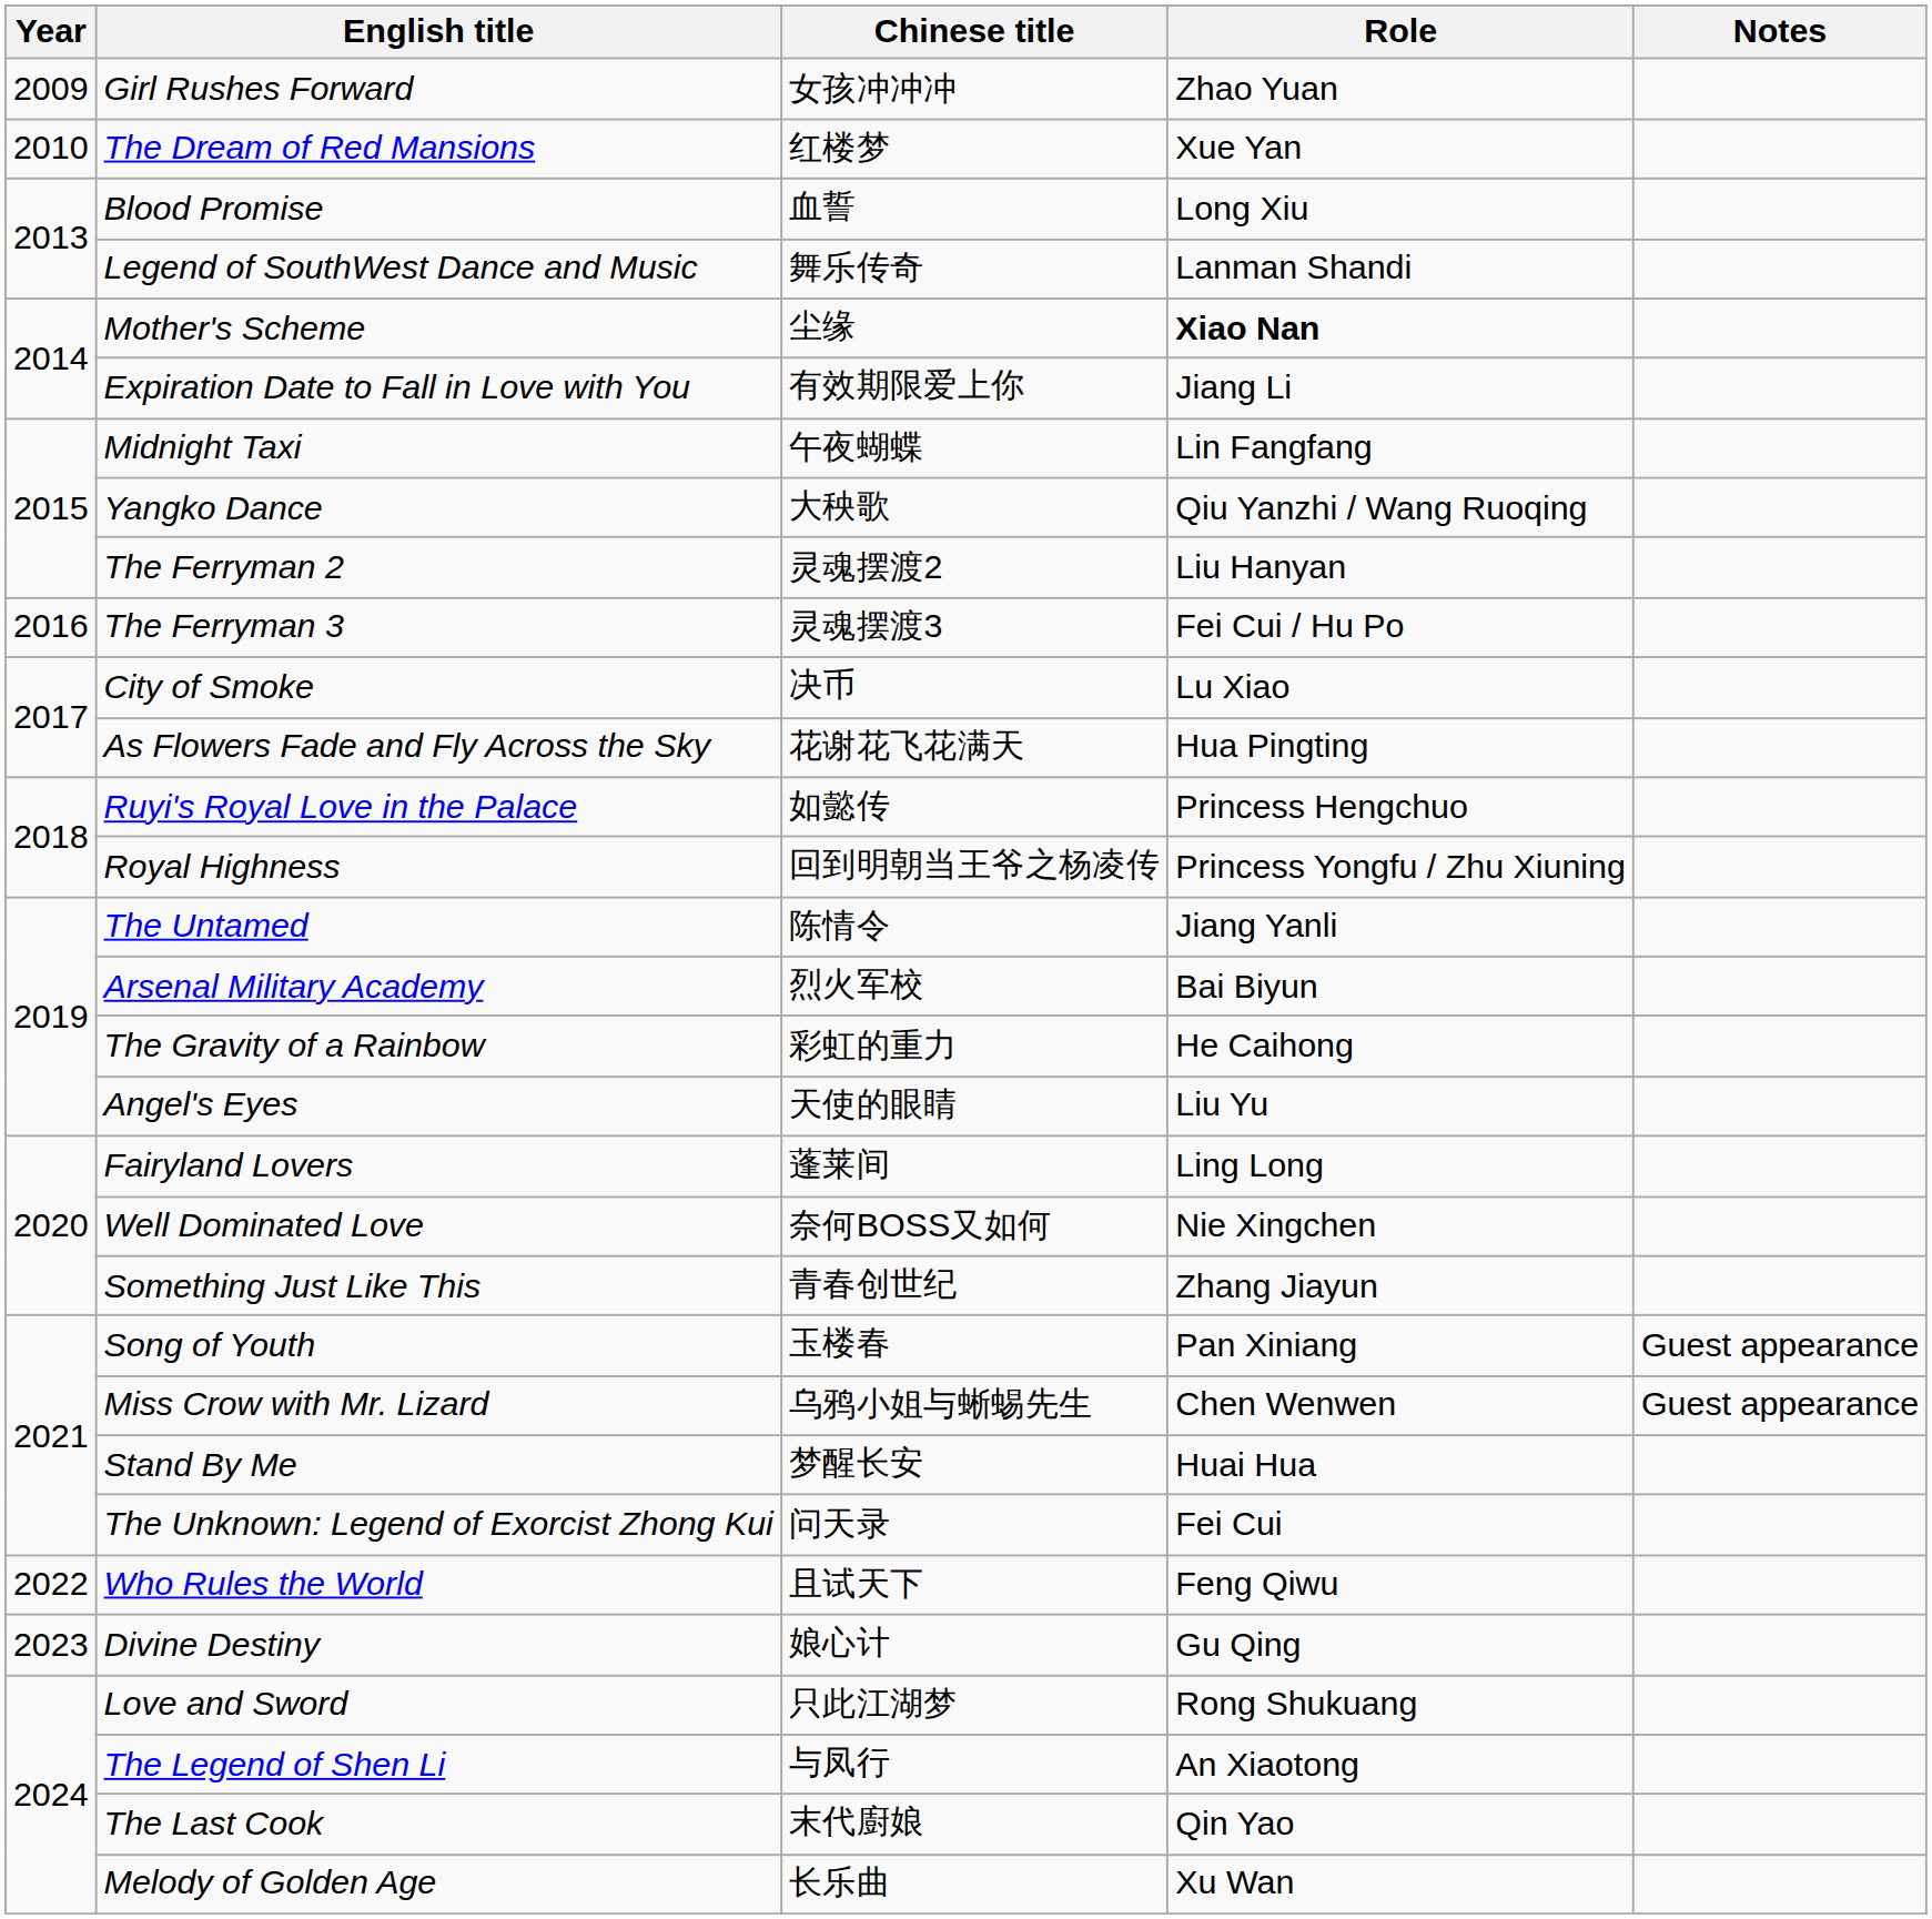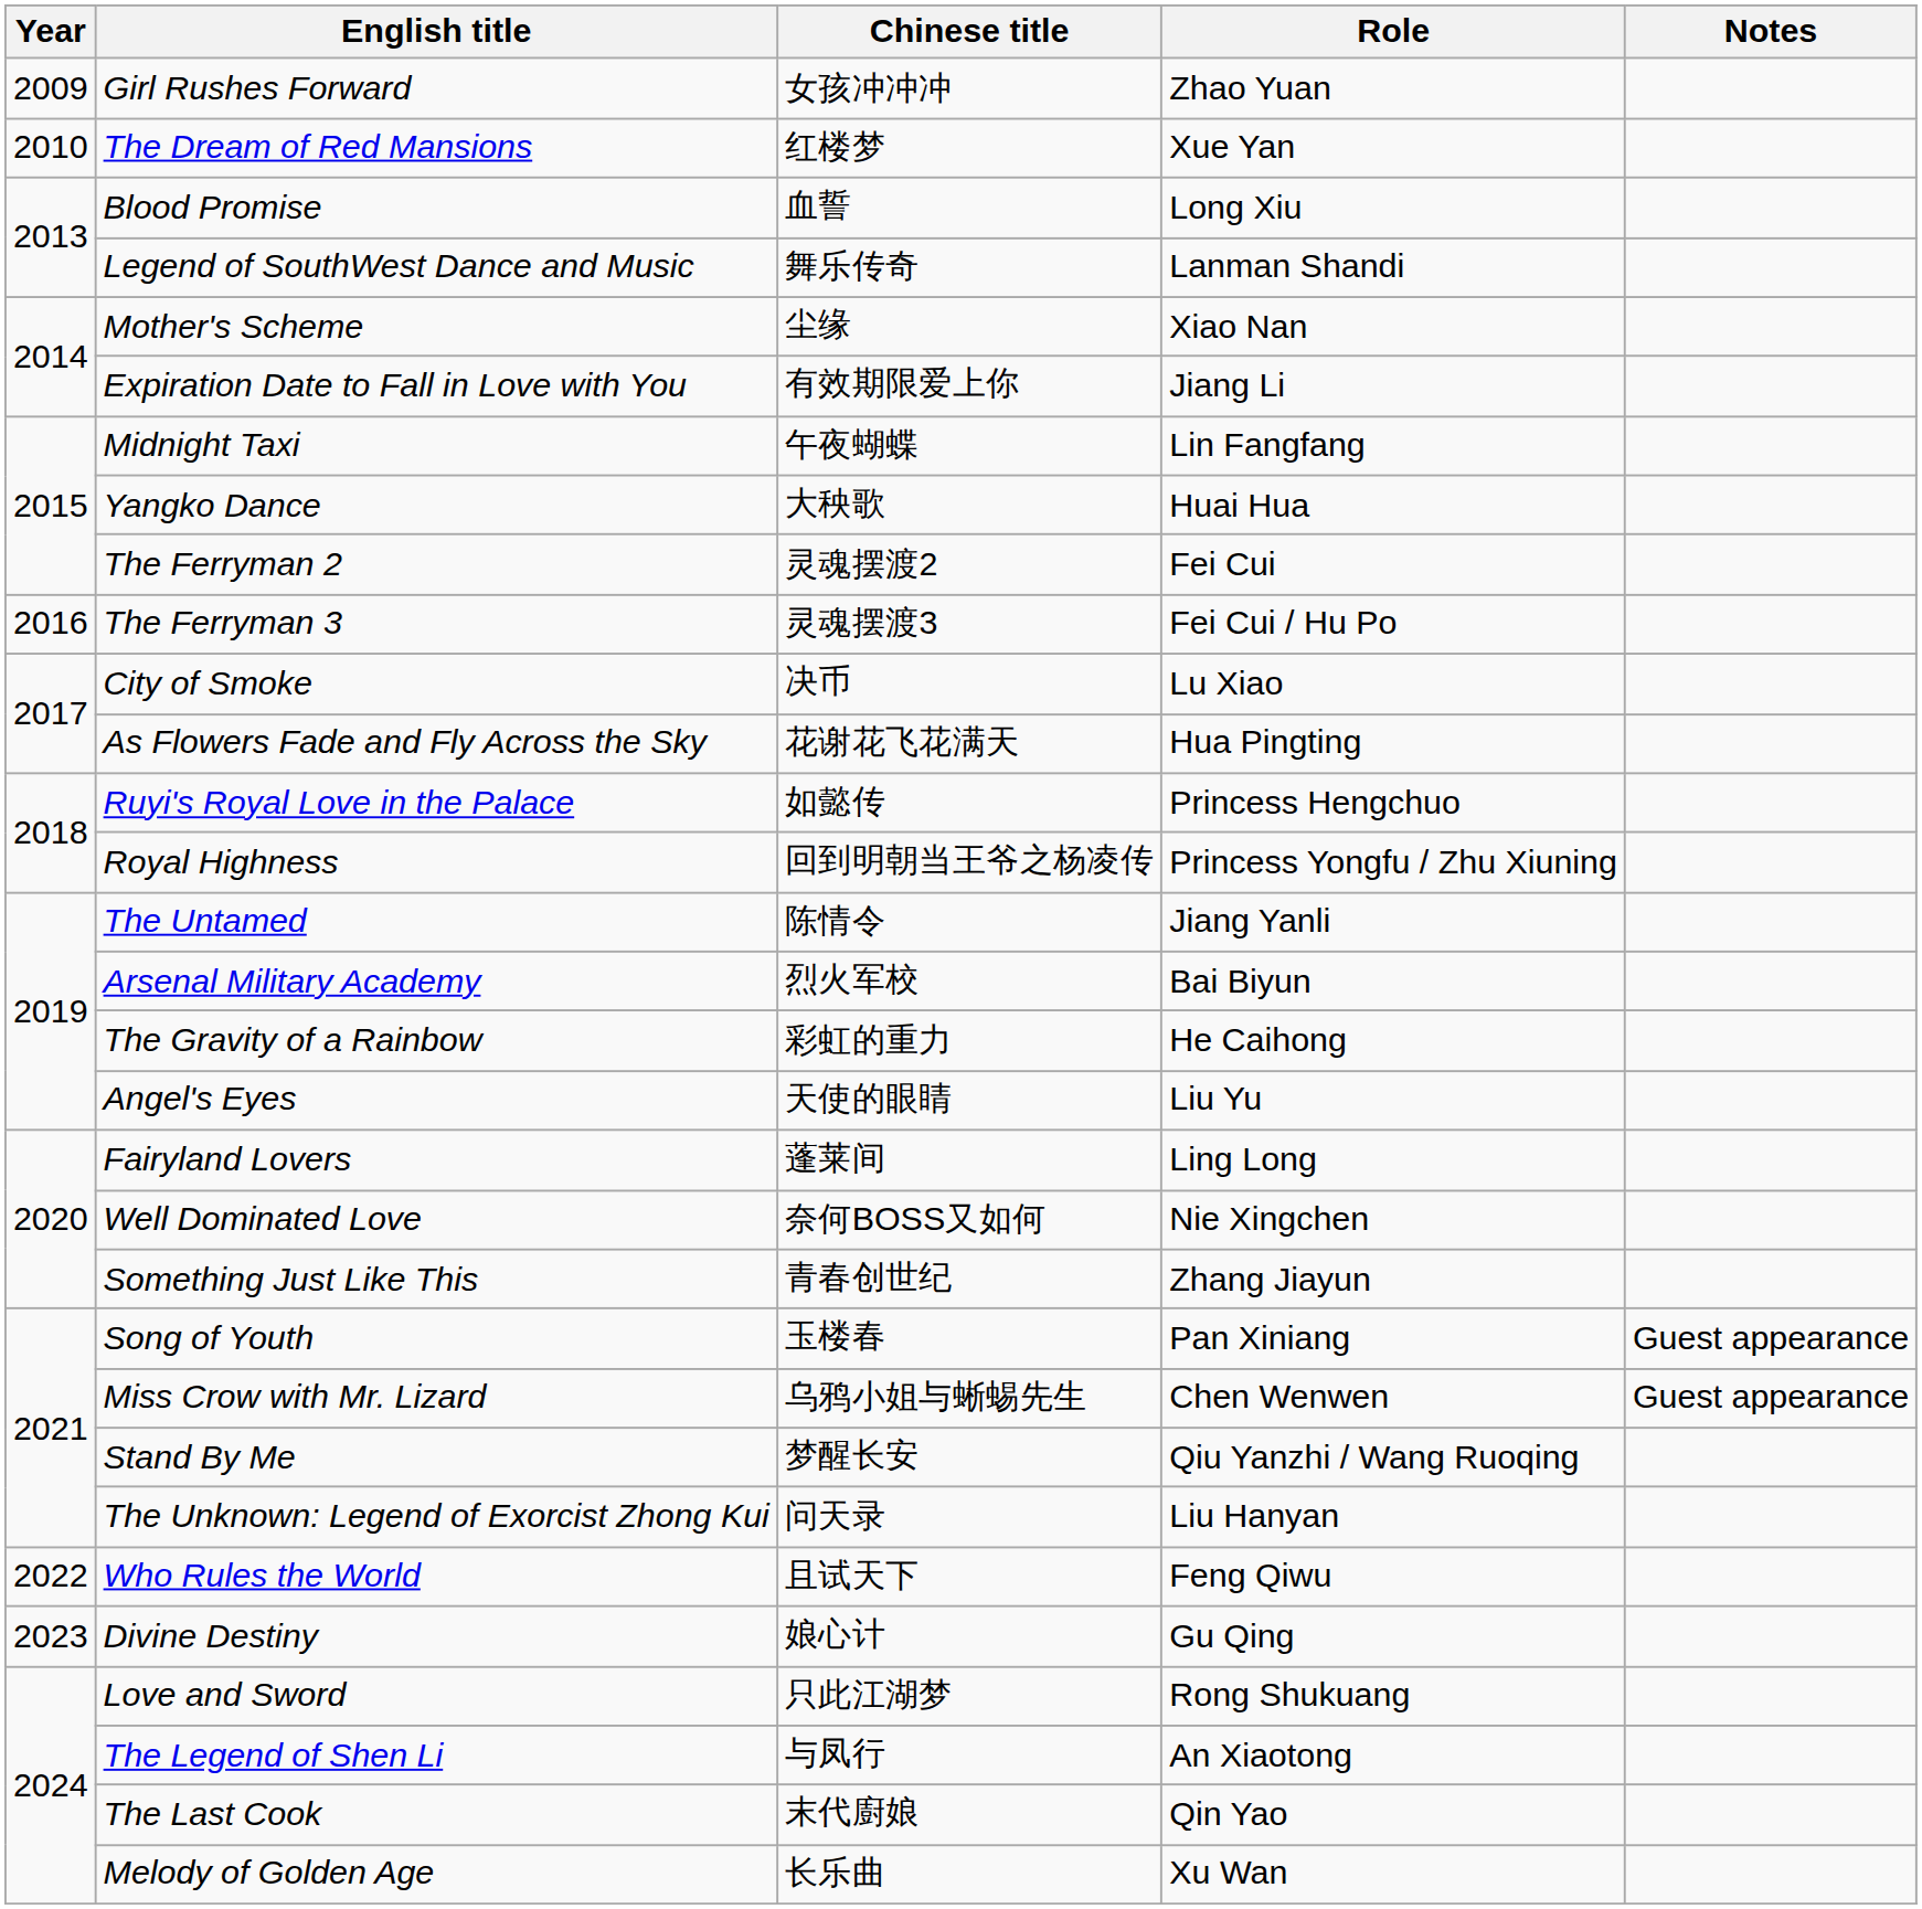 <table class="wikitable">
 <tr>
 <th>Year</th>
 <th>English title</th>
 <th>Chinese title</th>
 <th>Role</th>
 <th>Notes</th>
 </tr>
 <tr>
 <td>2009</td>
 <td><em>Girl Rushes Forward </em></td>
 <td>女孩冲冲冲</td>
 <td>Zhao Yuan</td>
 <td></td>
 </tr>
 <tr>
 <td>2010</td>
 <td><em><a href='#'>The Dream of Red Mansions</a> </em></td>
 <td>红楼梦</td>
 <td>Xue Yan</td>
 <td></td>
 </tr>
 <tr>
 <td rowspan=2>2013</td>
 <td><em>Blood Promise</em></td>
 <td>血誓</td>
 <td>Long Xiu</td>
 <td></td>
 </tr>
 <tr>
 <td><em>Legend of SouthWest Dance and Music </em></td>
 <td>舞乐传奇</td>
 <td>Lanman Shandi</td>
 <td></td>
 </tr>
 <tr>
 <td rowspan=2>2014</td>
 <td><em>Mother's Scheme</em></td>
 <td>尘缘</td>
-<td><strong>Xiao Nan</strong></td>
+<td>Xiao Nan</td>
 <td></td>
 </tr>
 <tr>
 <td><em>Expiration Date to Fall in Love with You </em></td>
 <td>有效期限爱上你</td>
 <td>Jiang Li</td>
 <td></td>
 </tr>
 <tr>
 <td rowspan=3>2015</td>
 <td><em>Midnight Taxi</em></td>
 <td>午夜蝴蝶</td>
 <td>Lin Fangfang</td>
 <td></td>
 </tr>
 <tr>
 <td><em>Yangko Dance</em></td>
 <td>大秧歌</td>
-<td>Qiu Yanzhi / Wang Ruoqing</td>
+<td>Huai Hua</td>
 <td></td>
 </tr>
 <tr>
 <td><em>The Ferryman 2</em></td>
 <td>灵魂摆渡2</td>
-<td>Liu Hanyan</td>
+<td>Fei Cui</td>
 <td></td>
 </tr>
 <tr>
 <td>2016</td>
 <td><em>The Ferryman 3</em></td>
 <td>灵魂摆渡3</td>
 <td>Fei Cui / Hu Po</td>
 <td></td>
 </tr>
 <tr>
 <td rowspan=2>2017</td>
 <td><em>City of Smoke</em></td>
 <td>决币</td>
 <td>Lu Xiao</td>
 <td></td>
 </tr>
 <tr>
 <td><em>As Flowers Fade and Fly Across the Sky </em></td>
 <td>花谢花飞花满天</td>
 <td>Hua Pingting</td>
 <td></td>
 </tr>
 <tr>
 <td rowspan=2>2018</td>
 <td><em><a href='#'>Ruyi's Royal Love in the Palace</a> </em></td>
 <td>如懿传</td>
 <td>Princess Hengchuo</td>
 <td></td>
 </tr>
 <tr>
 <td><em>Royal Highness</em></td>
 <td>回到明朝当王爷之杨凌传</td>
 <td>Princess Yongfu / Zhu Xiuning</td>
 <td></td>
 </tr>
 <tr>
 <td rowspan=4>2019</td>
 <td><em><a href='#'>The Untamed</a></em></td>
 <td>陈情令</td>
 <td>Jiang Yanli</td>
 <td></td>
 </tr>
 <tr>
 <td><em><a href='#'>Arsenal Military Academy</a> </em></td>
 <td>烈火军校</td>
 <td>Bai Biyun</td>
 <td></td>
 </tr>
 <tr>
 <td><em>The Gravity of a Rainbow</em></td>
 <td>彩虹的重力</td>
 <td>He Caihong</td>
 <td></td>
 </tr>
 <tr>
 <td><em>Angel's Eyes</em></td>
 <td>天使的眼睛</td>
 <td>Liu Yu</td>
 <td></td>
 </tr>
 <tr>
 <td rowspan=3>2020</td>
 <td><em>Fairyland Lovers</em></td>
 <td>蓬莱间</td>
 <td>Ling Long</td>
 <td></td>
 </tr>
 <tr>
 <td><em>Well Dominated Love</em></td>
 <td>奈何BOSS又如何</td>
 <td>Nie Xingchen</td>
 <td></td>
 </tr>
 <tr>
 <td><em>Something Just Like This</em></td>
 <td>青春创世纪</td>
 <td>Zhang Jiayun</td>
 <td></td>
 </tr>
 <tr>
 <td rowspan=4>2021</td>
 <td><em>Song of Youth</em></td>
 <td>玉楼春</td>
 <td>Pan Xiniang</td>
 <td>Guest appearance</td>
 </tr>
 <tr>
 <td><em>Miss Crow with Mr. Lizard</em></td>
 <td>乌鸦小姐与蜥蜴先生</td>
 <td>Chen Wenwen</td>
 <td>Guest appearance</td>
 </tr>
 <tr>
 <td><em>Stand By Me </em></td>
 <td>梦醒长安</td>
-<td>Huai Hua</td>
+<td>Qiu Yanzhi / Wang Ruoqing</td>
 <td></td>
 </tr>
 <tr>
 <td><em>The Unknown: Legend of Exorcist Zhong Kui</em></td>
 <td>问天录</td>
-<td>Fei Cui</td>
+<td>Liu Hanyan</td>
 <td></td>
 </tr>
 <tr>
 <td>2022</td>
 <td><em><a href='#'>Who Rules the World</a></em></td>
 <td>且试天下</td>
 <td>Feng Qiwu</td>
 <td></td>
 </tr>
 <tr>
 <td>2023</td>
 <td><em>Divine Destiny</em></td>
 <td>娘心计</td>
 <td>Gu Qing</td>
 <td></td>
 </tr>
 <tr>
 <td rowspan="4">2024</td>
 <td><em>Love and Sword</em></td>
 <td>只此江湖梦</td>
 <td>Rong Shukuang</td>
 <td></td>
 </tr>
 <tr>
 <td><em><a href='#'>The Legend of Shen Li</a></em></td>
 <td>与凤行</td>
 <td>An Xiaotong</td>
 <td></td>
 </tr>
 <tr>
 <td><em>The Last Cook</em></td>
 <td>末代廚娘</td>
 <td>Qin Yao</td>
 <td></td>
 </tr>
 <tr>
 <td><em>Melody of Golden Age</em></td>
 <td>长乐曲</td>
 <td>Xu Wan</td>
 <td></td>
 </tr>
 <tr>
 </tr>
 </table>
